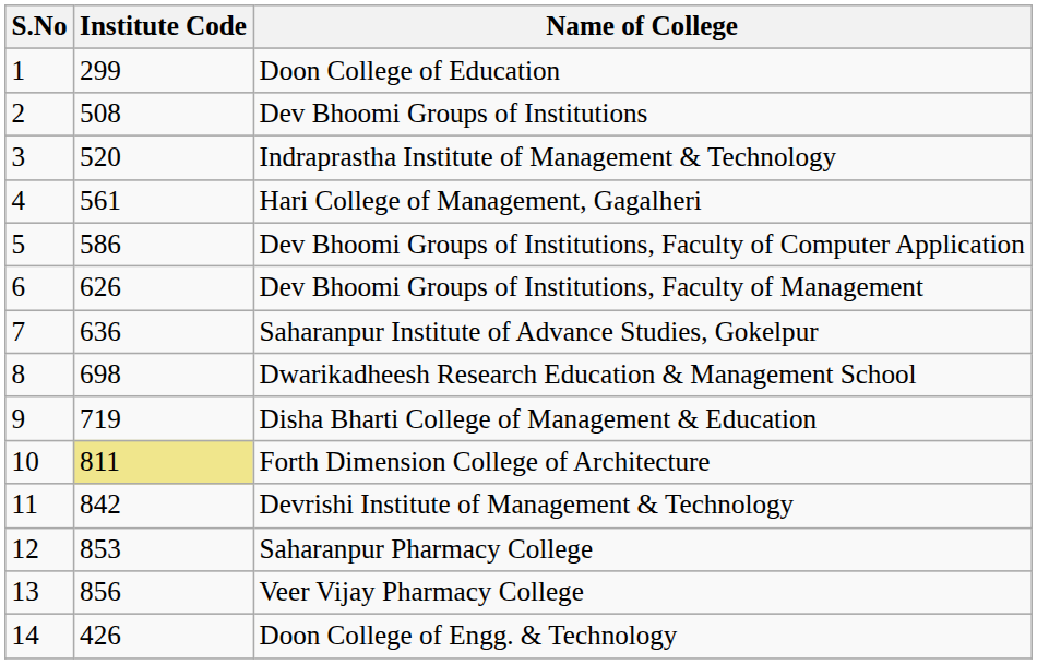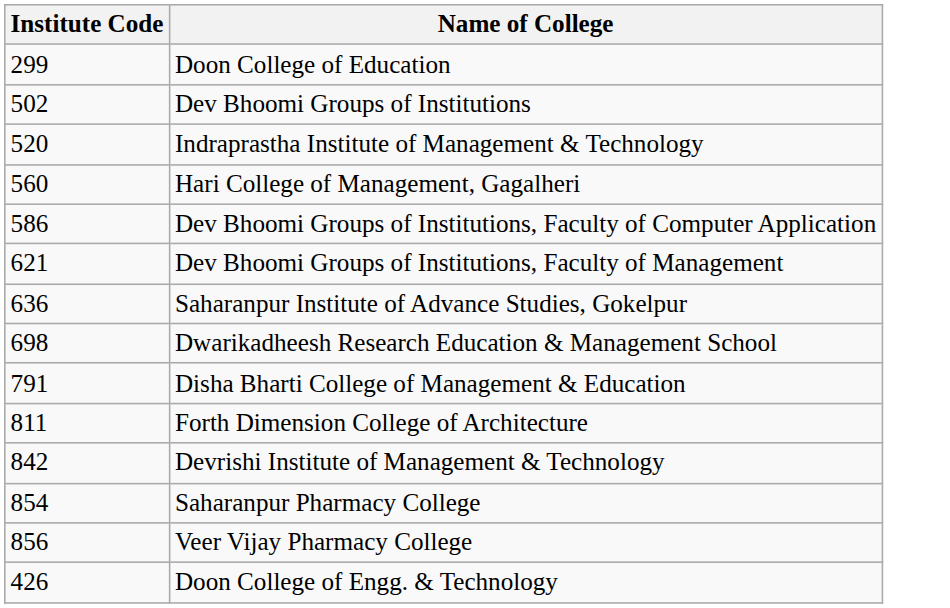 <table class="wikitable sortable">
 <tr>
-<th>S.No</th>
 <th>Institute Code</th>
 <th>Name of College</th>
 </tr>
 <tr>
-<td>1</td>
 <td>299</td>
 <td>Doon College of Education</td>
 </tr>
 <tr>
-<td>2</td>
-<td>508</td>
+<td>502</td>
 <td>Dev Bhoomi Groups of Institutions</td>
 </tr>
 <tr>
-<td>3</td>
 <td>520</td>
 <td>Indraprastha Institute of Management & Technology</td>
 </tr>
 <tr>
-<td>4</td>
-<td>561</td>
+<td>560</td>
 <td>Hari College of Management, Gagalheri</td>
 </tr>
 <tr>
-<td>5</td>
 <td>586</td>
 <td>Dev Bhoomi Groups of Institutions, Faculty of Computer Application</td>
 </tr>
 <tr>
-<td>6</td>
-<td>626</td>
+<td>621</td>
 <td>Dev Bhoomi Groups of Institutions, Faculty of Management</td>
 </tr>
 <tr>
-<td>7</td>
 <td>636</td>
 <td>Saharanpur Institute of Advance Studies, Gokelpur</td>
 </tr>
 <tr>
-<td>8</td>
 <td>698</td>
 <td>Dwarikadheesh Research Education & Management School</td>
 </tr>
 <tr>
-<td>9</td>
-<td>719</td>
+<td>791</td>
 <td>Disha Bharti College of Management & Education</td>
 </tr>
 <tr>
-<td>10</td>
-<td style="background: khaki;">811</td>
+<td>811</td>
 <td>Forth Dimension College of Architecture</td>
 </tr>
 <tr>
-<td>11</td>
 <td>842</td>
 <td>Devrishi Institute of Management & Technology</td>
 </tr>
 <tr>
-<td>12</td>
-<td>853</td>
+<td>854</td>
 <td>Saharanpur Pharmacy College</td>
 </tr>
 <tr>
-<td>13</td>
 <td>856</td>
 <td>Veer Vijay Pharmacy College</td>
 </tr>
 <tr>
-<td>14</td>
 <td>426</td>
 <td>Doon College of Engg. & Technology</td>
 </tr>
 </table>
